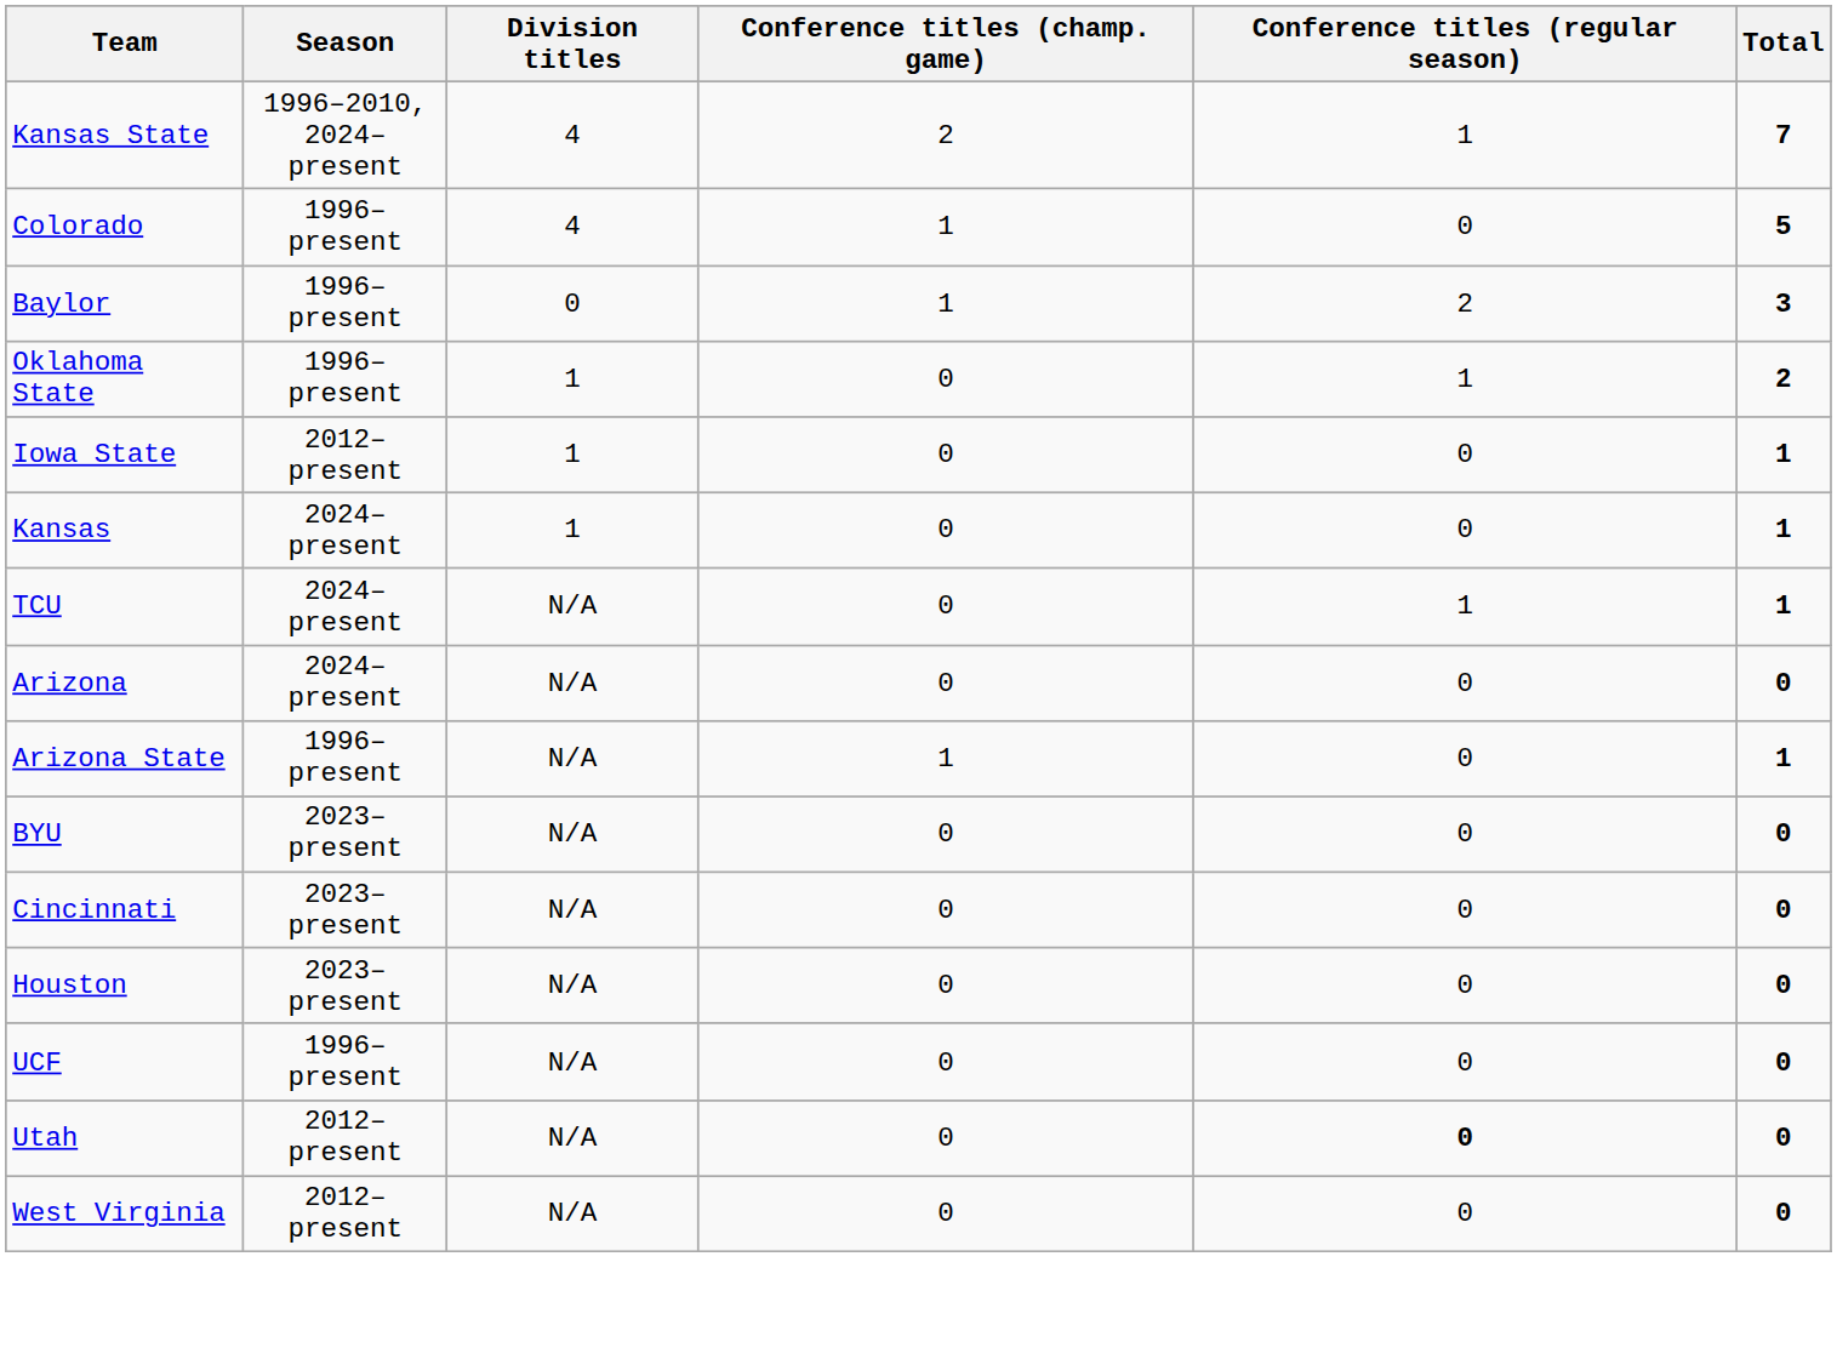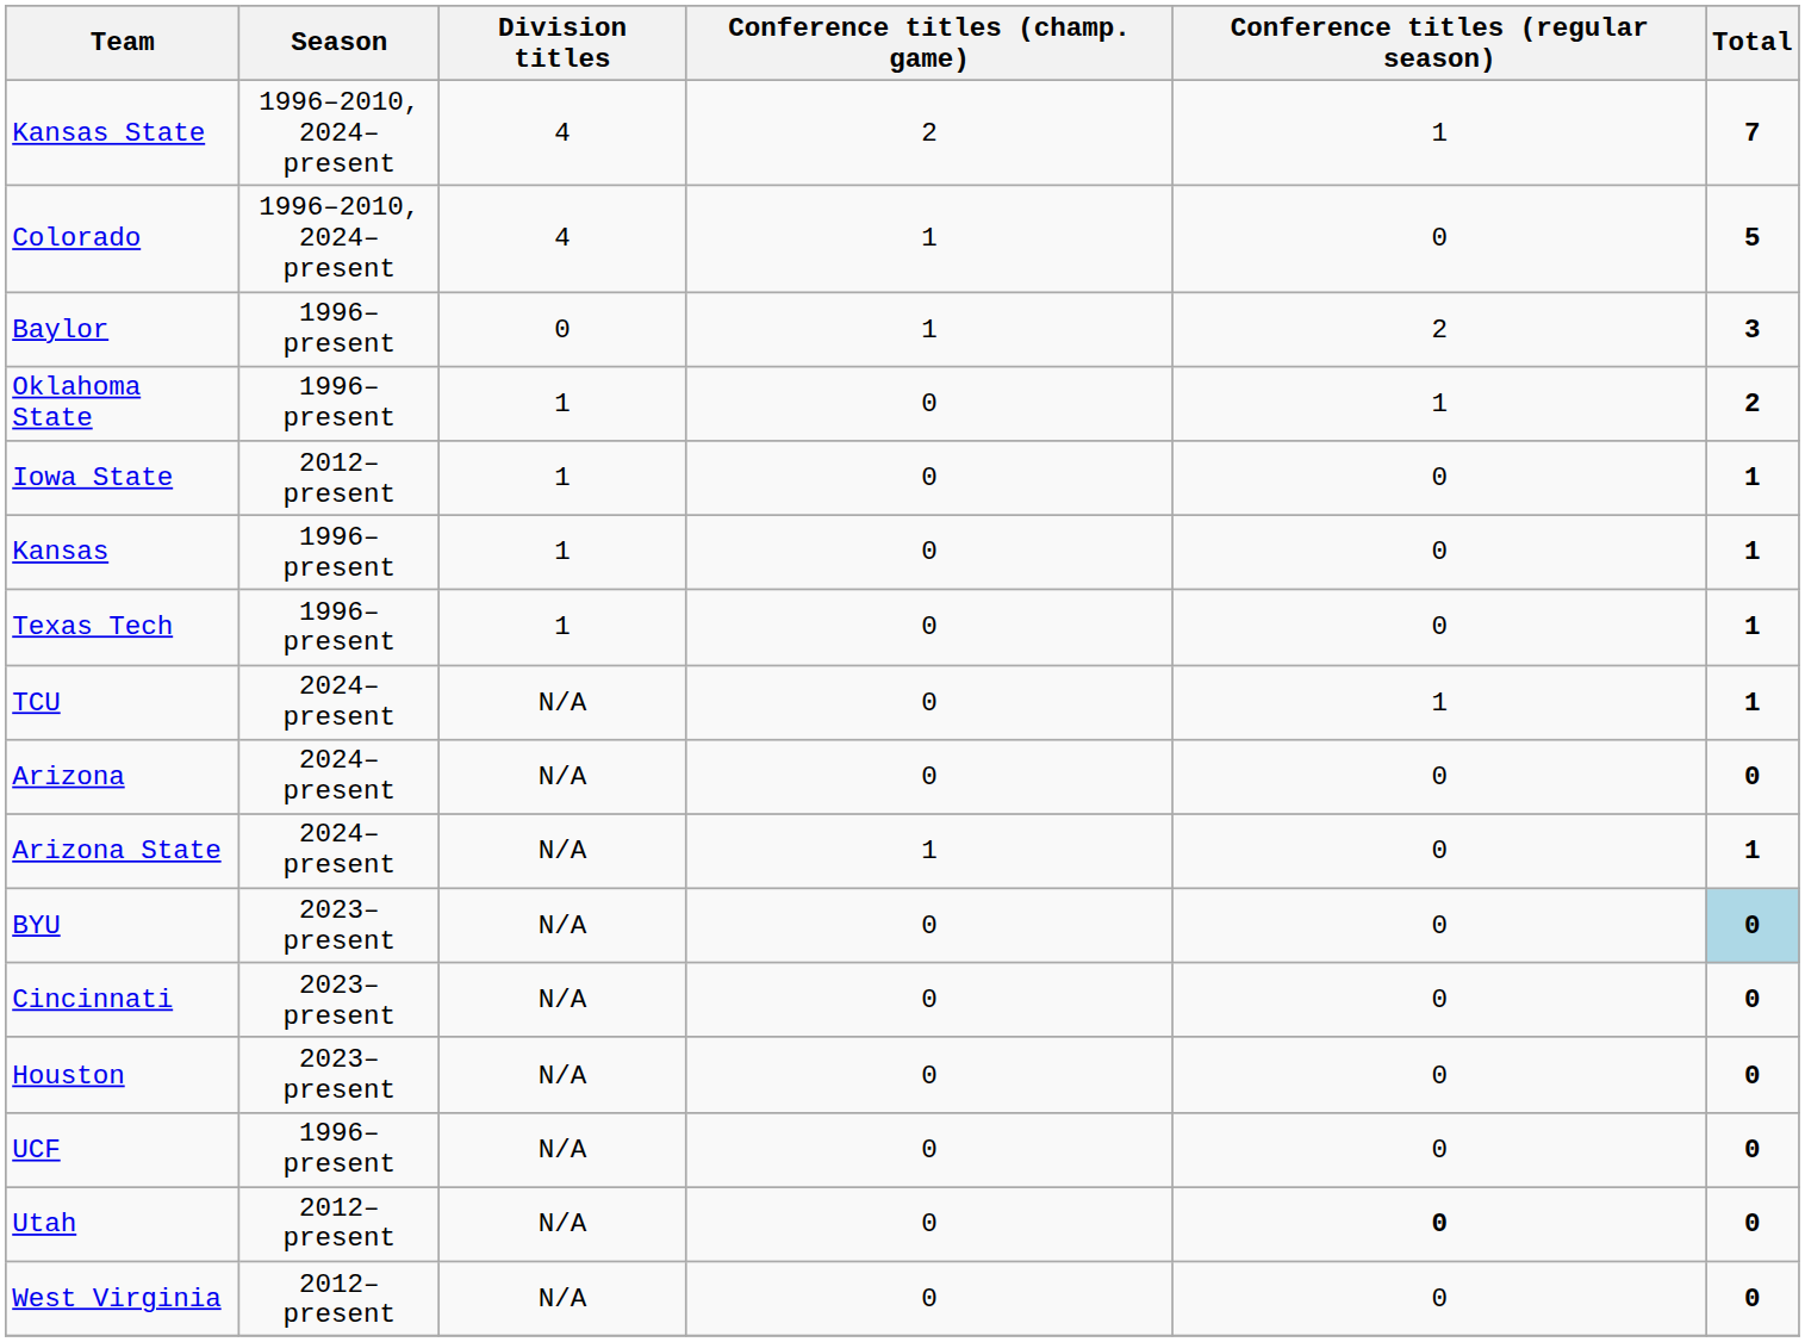 <table class="wikitable sortable">
 <tr>
 <th scope="col">Team</th>
 <th scope="col">Season</th>
 <th scope="col">Division titles</th>
 <th scope="col">Conference titles (champ. game)</th>
 <th scope="col">Conference titles (regular season)</th>
 <th scope="col">Total</th>
 </tr>
 <tr>
 <td><a href='#'>Kansas State</a></td>
 <td style="text-align: center;">1996–2010,<br>2024–present</td>
 <td style="text-align: center;">4</td>
 <td style="text-align: center;">2</td>
 <td style="text-align: center;">1</td>
 <td style="text-align: center;"><strong>7</strong></td>
 </tr>
 <tr>
 <td><a href='#'>Colorado</a></td>
-<td style="text-align: center;">1996–present</td>
+<td style="text-align: center;">1996–2010,<br>2024–present</td>
 <td style="text-align: center;">4</td>
 <td style="text-align: center;">1</td>
 <td style="text-align: center;">0</td>
 <td style="text-align: center;"><strong>5</strong></td>
 </tr>
 <tr>
 <td><a href='#'>Baylor</a></td>
 <td style="text-align: center;">1996–present</td>
 <td style="text-align: center;">0</td>
 <td style="text-align: center;">1</td>
 <td style="text-align: center;">2</td>
 <td style="text-align: center;"><strong>3</strong></td>
 </tr>
 <tr>
 <td><a href='#'>Oklahoma State</a></td>
 <td style="text-align: center;">1996–present</td>
 <td style="text-align: center;">1</td>
 <td style="text-align: center;">0</td>
 <td style="text-align: center;">1</td>
 <td style="text-align: center;"><strong>2</strong></td>
 </tr>
 <tr>
 <td><a href='#'>Iowa State</a></td>
 <td style="text-align: center;">2012–present</td>
 <td style="text-align: center;">1</td>
 <td style="text-align: center;">0</td>
 <td style="text-align: center;">0</td>
 <td style="text-align: center;"><strong>1</strong></td>
 </tr>
 <tr>
 <td><a href='#'>Kansas</a></td>
-<td style="text-align: center;">2024–present</td>
+<td style="text-align: center;">1996–present</td>
+<td style="text-align: center;">1</td>
+<td style="text-align: center;">0</td>
+<td style="text-align: center;">0</td>
+<td style="text-align: center;"><strong>1</strong></td>
+</tr>
+<tr>
+<td><a href='#'>Texas Tech</a></td>
+<td style="text-align: center;">1996–present</td>
 <td style="text-align: center;">1</td>
 <td style="text-align: center;">0</td>
 <td style="text-align: center;">0</td>
 <td style="text-align: center;"><strong>1</strong></td>
 </tr>
 <tr>
 <td><a href='#'>TCU</a></td>
 <td style="text-align: center;">2024–present</td>
 <td style="text-align: center;">N/A</td>
 <td style="text-align: center;">0</td>
 <td style="text-align: center;">1</td>
 <td style="text-align: center;"><strong>1</strong></td>
 </tr>
 <tr>
 <td><a href='#'>Arizona</a></td>
 <td style="text-align: center;">2024–present</td>
 <td style="text-align: center;">N/A</td>
 <td style="text-align: center;">0</td>
 <td style="text-align: center;">0</td>
 <td style="text-align: center;"><strong>0</strong></td>
 </tr>
 <tr>
 <td><a href='#'>Arizona State</a></td>
-<td style="text-align: center;">1996–present</td>
+<td style="text-align: center;">2024–present</td>
 <td style="text-align: center;">N/A</td>
 <td style="text-align: center;">1</td>
 <td style="text-align: center;">0</td>
 <td style="text-align: center;"><strong>1</strong></td>
 </tr>
 <tr>
 <td><a href='#'>BYU</a></td>
 <td style="text-align: center;">2023–present</td>
 <td style="text-align: center;">N/A</td>
 <td style="text-align: center;">0</td>
 <td style="text-align: center;">0</td>
-<td style="text-align: center;"><strong>0</strong></td>
+<td style="background: lightblue; text-align: center;"><strong>0</strong></td>
 </tr>
 <tr>
 <td><a href='#'>Cincinnati</a></td>
 <td style="text-align: center;">2023–present</td>
 <td style="text-align: center;">N/A</td>
 <td style="text-align: center;">0</td>
 <td style="text-align: center;">0</td>
 <td style="text-align: center;"><strong>0</strong></td>
 </tr>
 <tr>
 <td><a href='#'>Houston</a></td>
 <td style="text-align: center;">2023–present</td>
 <td style="text-align: center;">N/A</td>
 <td style="text-align: center;">0</td>
 <td style="text-align: center;">0</td>
 <td style="text-align: center;"><strong>0</strong></td>
 </tr>
 <tr>
 <td><a href='#'>UCF</a></td>
 <td style="text-align: center;">1996–present</td>
 <td style="text-align: center;">N/A</td>
 <td style="text-align: center;">0</td>
 <td style="text-align: center;">0</td>
 <td style="text-align: center;"><strong>0</strong></td>
 </tr>
 <tr>
 <td><a href='#'>Utah</a></td>
 <td style="text-align: center;">2012–present</td>
 <td style="text-align: center;">N/A</td>
 <td style="text-align: center;">0</td>
 <td style="text-align: center;"><strong>0</strong></td>
 <td style="text-align: center;"><strong>0</strong></td>
 </tr>
 <tr>
 <td><a href='#'>West Virginia</a></td>
 <td style="text-align: center;">2012–present</td>
 <td style="text-align: center;">N/A</td>
 <td style="text-align: center;">0</td>
 <td style="text-align: center;">0</td>
 <td style="text-align: center;"><strong>0</strong></td>
 </tr>
 <tr>
 </tr>
 </table>
